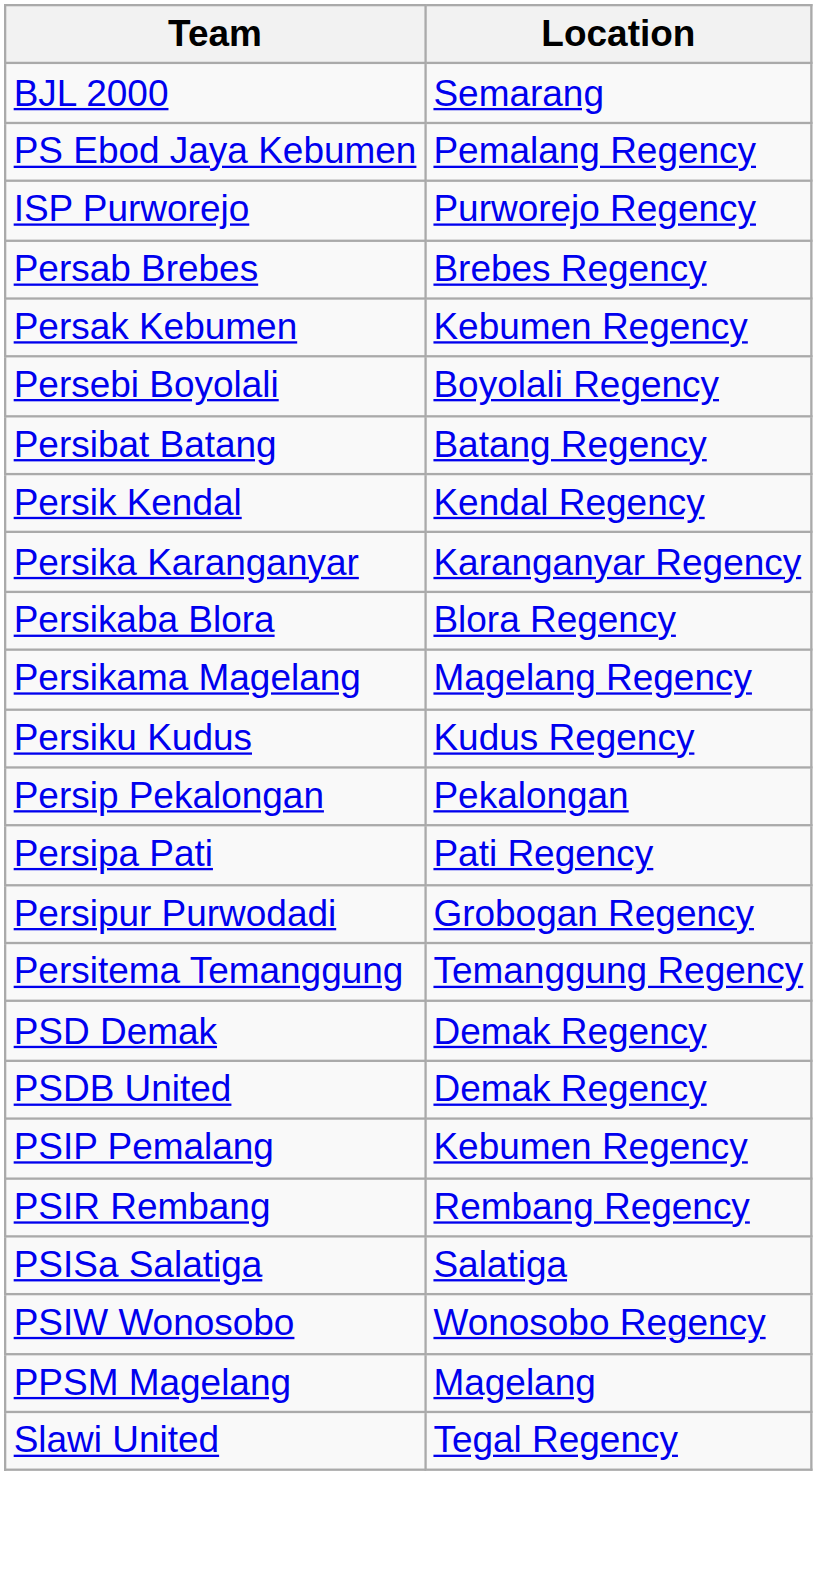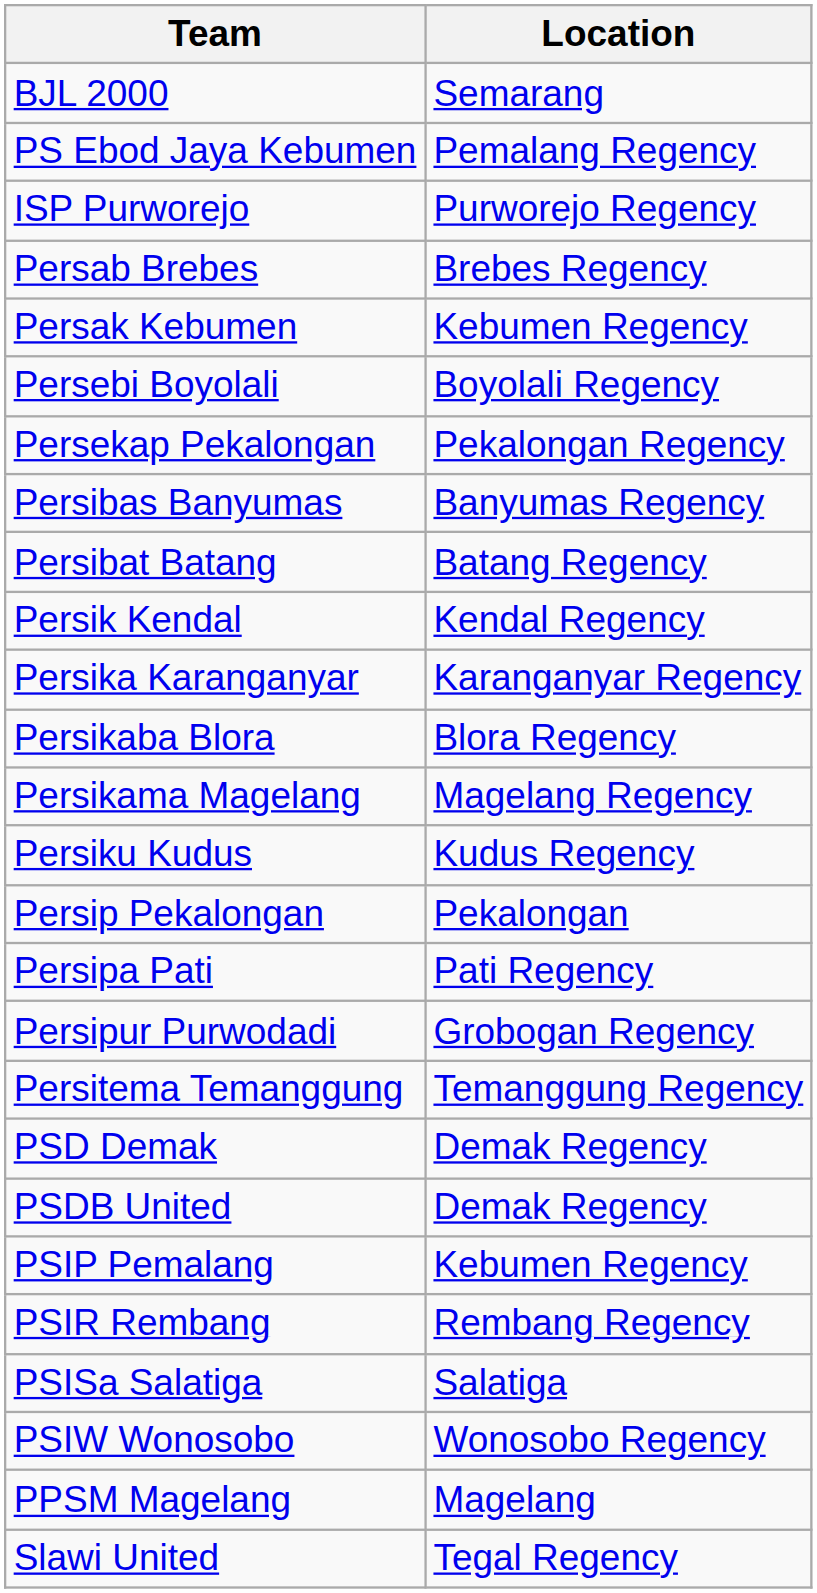 <table class="wikitable sortable">
 <tr>
 <th>Team</th>
 <th>Location</th>
 </tr>
 <tr>
 <td><a href='#'>BJL 2000</a></td>
 <td><a href='#'>Semarang</a></td>
 </tr>
 <tr>
 <td><a href='#'>PS Ebod Jaya Kebumen</a></td>
 <td><a href='#'>Pemalang Regency</a></td>
 </tr>
 <tr>
 <td><a href='#'>ISP Purworejo</a></td>
 <td><a href='#'>Purworejo Regency</a></td>
 </tr>
 <tr>
 <td><a href='#'>Persab Brebes</a></td>
 <td><a href='#'>Brebes Regency</a></td>
 </tr>
 <tr>
 <td><a href='#'>Persak Kebumen</a></td>
 <td><a href='#'>Kebumen Regency</a></td>
 </tr>
 <tr>
 <td><a href='#'>Persebi Boyolali</a></td>
 <td><a href='#'>Boyolali Regency</a></td>
+</tr>
+<tr>
+<td><a href='#'>Persekap Pekalongan</a></td>
+<td><a href='#'>Pekalongan Regency</a></td>
+</tr>
+<tr>
+<td><a href='#'>Persibas Banyumas</a></td>
+<td><a href='#'>Banyumas Regency</a></td>
 </tr>
 <tr>
 <td><a href='#'>Persibat Batang</a></td>
 <td><a href='#'>Batang Regency</a></td>
 </tr>
 <tr>
 <td><a href='#'>Persik Kendal</a></td>
 <td><a href='#'>Kendal Regency</a></td>
 </tr>
 <tr>
 <td><a href='#'>Persika Karanganyar</a></td>
 <td><a href='#'>Karanganyar Regency</a></td>
 </tr>
 <tr>
 <td><a href='#'>Persikaba Blora</a></td>
 <td><a href='#'>Blora Regency</a></td>
 </tr>
 <tr>
 <td><a href='#'>Persikama Magelang</a></td>
 <td><a href='#'>Magelang Regency</a></td>
 </tr>
 <tr>
 <td><a href='#'>Persiku Kudus</a></td>
 <td><a href='#'>Kudus Regency</a></td>
 </tr>
 <tr>
 <td><a href='#'>Persip Pekalongan</a></td>
 <td><a href='#'>Pekalongan</a></td>
 </tr>
 <tr>
 <td><a href='#'>Persipa Pati</a></td>
 <td><a href='#'>Pati Regency</a></td>
 </tr>
 <tr>
 <td><a href='#'>Persipur Purwodadi</a></td>
 <td><a href='#'>Grobogan Regency</a></td>
 </tr>
 <tr>
 <td><a href='#'>Persitema Temanggung</a></td>
 <td><a href='#'>Temanggung Regency</a></td>
 </tr>
 <tr>
 <td><a href='#'>PSD Demak</a></td>
 <td><a href='#'>Demak Regency</a></td>
 </tr>
 <tr>
 <td><a href='#'>PSDB United</a></td>
 <td><a href='#'>Demak Regency</a></td>
 </tr>
 <tr>
 <td><a href='#'>PSIP Pemalang</a></td>
 <td><a href='#'>Kebumen Regency</a></td>
 </tr>
 <tr>
 <td><a href='#'>PSIR Rembang</a></td>
 <td><a href='#'>Rembang Regency</a></td>
 </tr>
 <tr>
 <td><a href='#'>PSISa Salatiga</a></td>
 <td><a href='#'>Salatiga</a></td>
 </tr>
 <tr>
 <td><a href='#'>PSIW Wonosobo</a></td>
 <td><a href='#'>Wonosobo Regency</a></td>
 </tr>
 <tr>
 <td><a href='#'>PPSM Magelang</a></td>
 <td><a href='#'>Magelang</a></td>
 </tr>
 <tr>
 <td><a href='#'>Slawi United</a></td>
 <td><a href='#'>Tegal Regency</a></td>
 </tr>
 </table>
